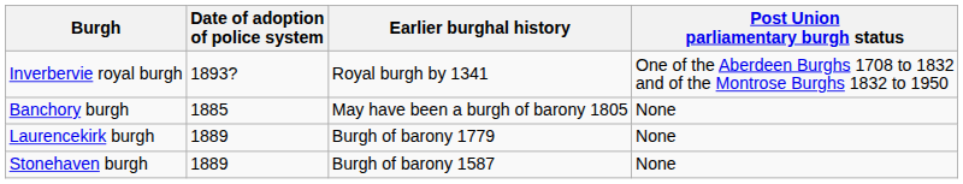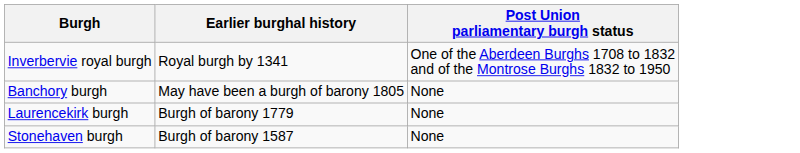 <table class="wikitable">
 <tr>
 <th>Burgh</th>
-<th>Date of adoption <br> of police system</th>
 <th>Earlier burghal history</th>
 <th><a href='#'>Post Union</a> <br> <a href='#'>parliamentary burgh</a> status</th>
 </tr>
 <tr>
 <td><a href='#'>Inverbervie</a> royal burgh</td>
-<td>1893?</td>
 <td>Royal burgh by 1341</td>
 <td>One of the <a href='#'>Aberdeen Burghs</a> 1708 to 1832 <br> and of the <a href='#'>Montrose Burghs</a> 1832 to 1950</td>
 </tr>
 <tr>
 <td><a href='#'>Banchory</a> burgh</td>
-<td>1885</td>
 <td>May have been a burgh of barony 1805</td>
 <td>None</td>
 </tr>
 <tr>
 <td><a href='#'>Laurencekirk</a> burgh</td>
-<td>1889</td>
 <td>Burgh of barony 1779</td>
 <td>None</td>
 </tr>
 <tr>
 <td><a href='#'>Stonehaven</a> burgh</td>
-<td>1889</td>
 <td>Burgh of barony 1587</td>
 <td>None</td>
 </tr>
 </table>
